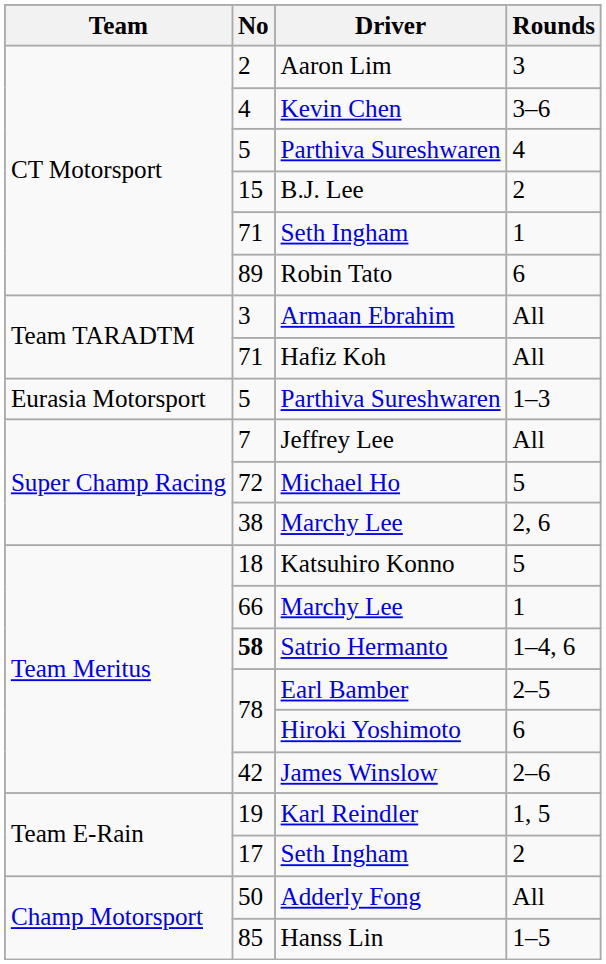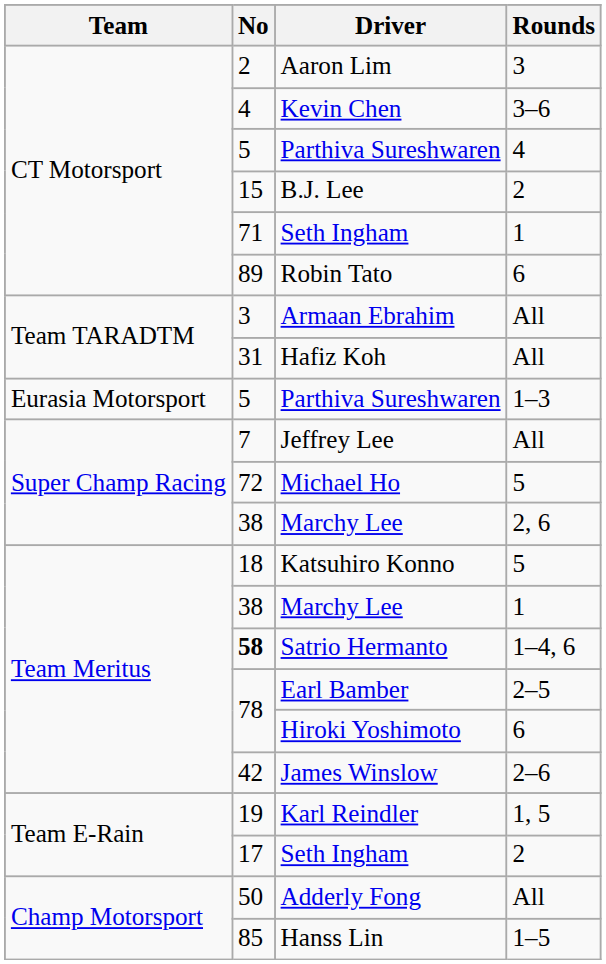 <table class="wikitable" style="font-size: 85%;">
 <tr>
 <th>Team</th>
 <th>No</th>
 <th>Driver</th>
 <th>Rounds</th>
 </tr>
 <tr>
 <td rowspan=6> CT Motorsport</td>
 <td>2</td>
 <td> Aaron Lim</td>
 <td>3</td>
 </tr>
 <tr>
 <td>4</td>
 <td> <a href='#'>Kevin Chen</a></td>
 <td>3–6</td>
 </tr>
 <tr>
 <td>5</td>
 <td> <a href='#'>Parthiva Sureshwaren</a></td>
 <td>4</td>
 </tr>
 <tr>
 <td>15</td>
 <td> B.J. Lee</td>
 <td>2</td>
 </tr>
 <tr>
 <td>71</td>
 <td> <a href='#'>Seth Ingham</a></td>
 <td>1</td>
 </tr>
 <tr>
 <td>89</td>
 <td> Robin Tato</td>
 <td>6</td>
 </tr>
 <tr>
 <td rowspan=2> Team TARADTM</td>
 <td>3</td>
 <td> <a href='#'>Armaan Ebrahim</a></td>
 <td>All</td>
 </tr>
 <tr>
-<td>71</td>
+<td>31</td>
 <td> Hafiz Koh</td>
 <td>All</td>
 </tr>
 <tr>
 <td> Eurasia Motorsport</td>
 <td>5</td>
 <td> <a href='#'>Parthiva Sureshwaren</a></td>
 <td>1–3</td>
 </tr>
 <tr>
 <td rowspan=3> <a href='#'>Super Champ Racing</a></td>
 <td>7</td>
 <td> Jeffrey Lee</td>
 <td>All</td>
 </tr>
 <tr>
 <td>72</td>
 <td> <a href='#'>Michael Ho</a></td>
 <td>5</td>
 </tr>
 <tr>
 <td>38</td>
 <td> <a href='#'>Marchy Lee</a></td>
 <td>2, 6</td>
 </tr>
 <tr>
 <td rowspan=6> <a href='#'>Team Meritus</a></td>
 <td>18</td>
 <td> Katsuhiro Konno</td>
 <td>5</td>
 </tr>
 <tr>
-<td>66</td>
+<td>38</td>
 <td> <a href='#'>Marchy Lee</a></td>
 <td>1</td>
 </tr>
 <tr>
 <td><strong>58</strong></td>
 <td> <a href='#'>Satrio Hermanto</a></td>
 <td>1–4, 6</td>
 </tr>
 <tr>
 <td rowspan=2>78</td>
 <td> <a href='#'>Earl Bamber</a></td>
 <td>2–5</td>
 </tr>
 <tr>
 <td> <a href='#'>Hiroki Yoshimoto</a></td>
 <td>6</td>
 </tr>
 <tr>
 <td>42</td>
 <td> <a href='#'>James Winslow</a></td>
 <td>2–6</td>
 </tr>
 <tr>
 <td rowspan=2> Team E-Rain</td>
 <td>19</td>
 <td> <a href='#'>Karl Reindler</a></td>
 <td>1, 5</td>
 </tr>
 <tr>
 <td>17</td>
 <td> <a href='#'>Seth Ingham</a></td>
 <td>2</td>
 </tr>
 <tr>
 <td rowspan=2> <a href='#'>Champ Motorsport</a></td>
 <td>50</td>
 <td> <a href='#'>Adderly Fong</a></td>
 <td>All</td>
 </tr>
 <tr>
 <td>85</td>
 <td> Hanss Lin</td>
 <td>1–5</td>
 </tr>
 </table>
